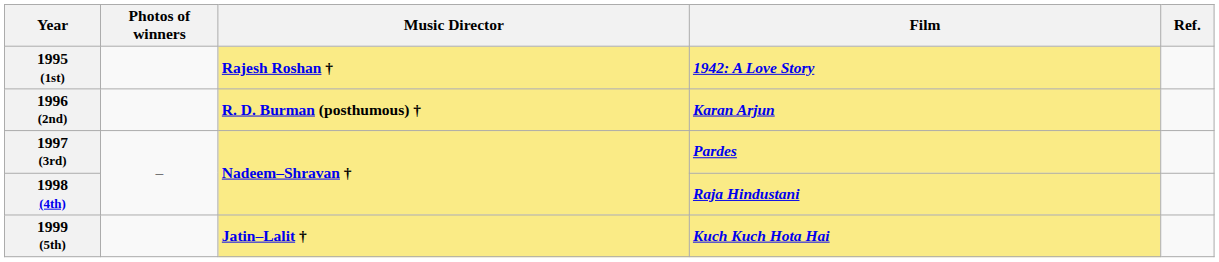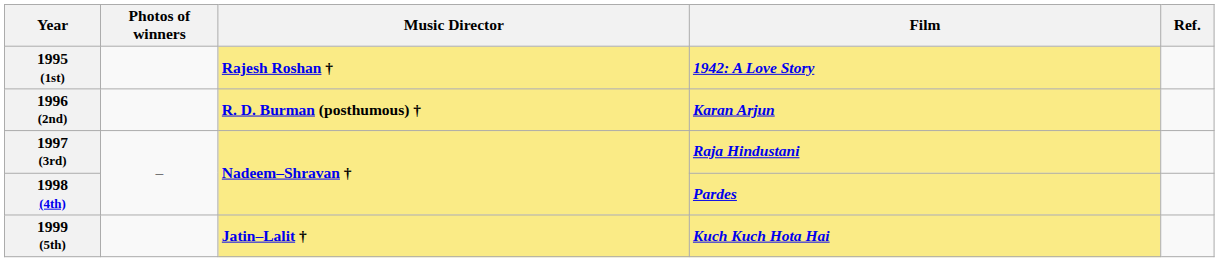 <table class="wikitable sortable" style="text-align:left;">
 <tr>
 <th scope="col" style="width:3%; text-align:center;">Year</th>
 <th scope="col" style="width:3%;text-align:center;">Photos of winners</th>
 <th scope="col" style="width:15%;text-align:center;">Music Director</th>
 <th scope="col" style="width:15%;text-align:center;">Film</th>
 <th scope="col" style="width:1%;text-align:center;">Ref.</th>
 </tr>
 <tr>
 <th scope="row" style="text-align:center">1995 <br><small>(1st)</small></th>
 <td style="text-align:center"></td>
 <td style="background:#FAEB86;"><strong><a href='#'>Rajesh Roshan</a></strong> <strong>†</strong></td>
 <td style="background:#FAEB86;"><strong><em><a href='#'>1942: A Love Story</a></em></strong></td>
 <td></td>
 </tr>
 <tr>
 <th scope="row" style="text-align:center">1996 <br><small>(2nd)</small></th>
 <td style="text-align:center"></td>
 <td style="background:#FAEB86;"><strong><a href='#'>R. D. Burman</a> (posthumous)</strong> <strong>†</strong></td>
 <td style="background:#FAEB86;"><strong><em><a href='#'>Karan Arjun</a></em></strong></td>
 <td></td>
 </tr>
 <tr>
 <th scope="row" style="text-align:center">1997 <br><small>(3rd)</small></th>
 <td rowspan="2" style="text-align:center">–</td>
 <td rowspan="2" style="background:#FAEB86;"><strong><a href='#'>Nadeem–Shravan</a></strong> <strong>†</strong></td>
-<td style="background:#FAEB86;"><em><a href='#'><strong>Pardes</strong></a></em></td>
+<td style="background:#FAEB86;"><strong><em><a href='#'>Raja Hindustani</a></em></strong></td>
 <td></td>
 </tr>
 <tr>
 <th scope="row" style="text-align:center">1998 <br><a href='#'><small>(4th)</small></a></th>
-<td style="background:#FAEB86;"><strong><em><a href='#'>Raja Hindustani</a></em></strong></td>
+<td style="background:#FAEB86;"><em><a href='#'><strong>Pardes</strong></a></em></td>
 <td></td>
 </tr>
 <tr>
 <th scope="row" style="text-align:center">1999 <br><small>(5th)</small></th>
 <td style="text-align:center"></td>
 <td style="background:#FAEB86;"><strong><a href='#'>Jatin–Lalit</a></strong> <strong>†</strong></td>
 <td style="background:#FAEB86;"><strong><em><a href='#'>Kuch Kuch Hota Hai</a></em></strong></td>
 <td></td>
 </tr>
 </table>
